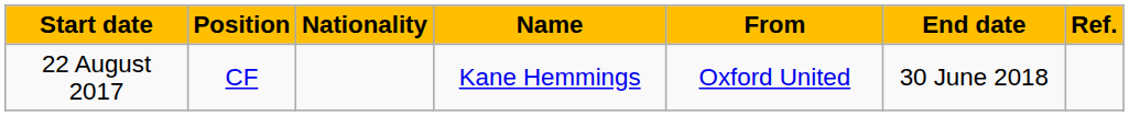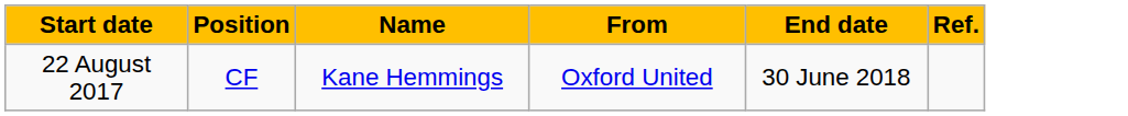 <table class="wikitable"  style="text-align:center; font-size:90%; ">
 <tr>
 <th style="background:#FFBF00; color:#000000; width:100px;">Start date</th>
 <th style="background:#FFBF00; color:#000000; width:50px;">Position</th>
-<th style="background:#FFBF00; color:#000000; width:50px;">Nationality</th>
 <th style="background:#FFBF00; color:#000000; width:130px;">Name</th>
 <th style="background:#FFBF00; color:#000000; width:120px;">From</th>
 <th style="background:#FFBF00; color:#000000; width:100px;">End date</th>
 <th style="background:#FFBF00; color:#000000; width:25px;">Ref.</th>
 </tr>
 <tr>
 <td>22 August 2017</td>
 <td><a href='#'>CF</a></td>
-<td></td>
 <td><a href='#'>Kane Hemmings</a></td>
 <td><a href='#'>Oxford United</a></td>
 <td>30 June 2018</td>
 <td></td>
 </tr>
 </table>
